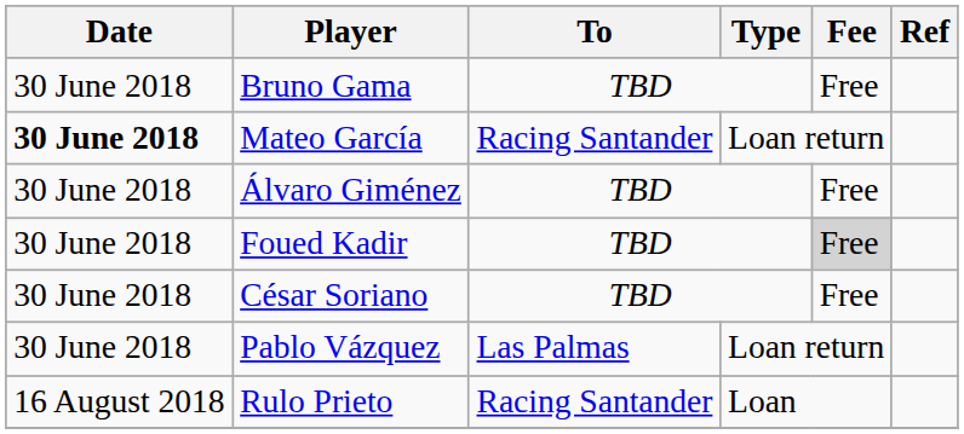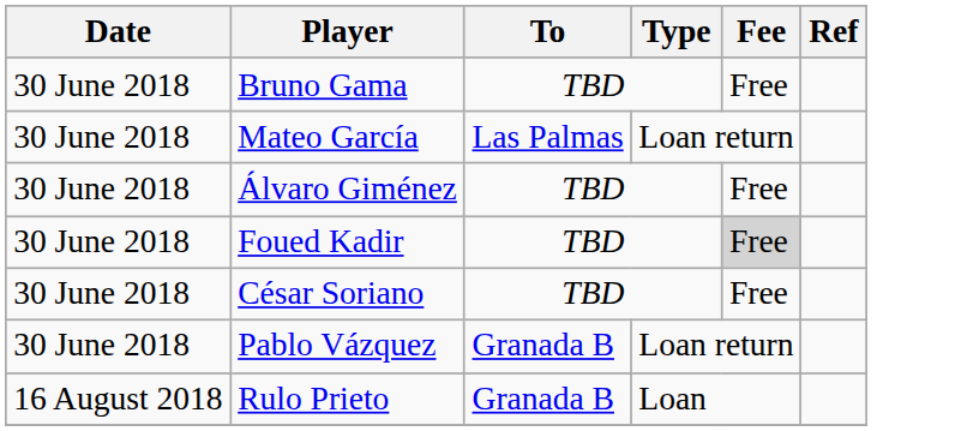 <table class="wikitable">
 <tr>
 <th>Date</th>
 <th>Player</th>
 <th>To</th>
 <th>Type</th>
 <th>Fee</th>
 <th>Ref</th>
 </tr>
 <tr>
 <td>30 June 2018</td>
 <td> <a href='#'>Bruno Gama</a></td>
 <td colspan=2 align=center><em>TBD</em></td>
 <td>Free</td>
 <td></td>
 </tr>
 <tr>
-<td><strong>30 June 2018</strong></td>
+<td>30 June 2018</td>
 <td> <a href='#'>Mateo García</a></td>
-<td> <a href='#'>Racing Santander</a></td>
+<td> <a href='#'>Las Palmas</a></td>
 <td colspan=2 align=center>Loan return</td>
 <td></td>
 </tr>
 <tr>
 <td>30 June 2018</td>
 <td> <a href='#'>Álvaro Giménez</a></td>
 <td colspan=2 align=center><em>TBD</em></td>
 <td>Free</td>
 <td></td>
 </tr>
 <tr>
 <td>30 June 2018</td>
 <td> <a href='#'>Foued Kadir</a></td>
 <td colspan=2 align=center><em>TBD</em></td>
 <td style="background: lightgrey;">Free</td>
 <td></td>
 </tr>
 <tr>
 <td>30 June 2018</td>
 <td> <a href='#'>César Soriano</a></td>
 <td colspan=2 align=center><em>TBD</em></td>
 <td>Free</td>
 <td></td>
 </tr>
 <tr>
 <td>30 June 2018</td>
 <td> <a href='#'>Pablo Vázquez</a></td>
-<td> <a href='#'>Las Palmas</a></td>
+<td> <a href='#'>Granada B</a></td>
 <td colspan=2>Loan return</td>
 <td></td>
 </tr>
 <tr>
 <td>16 August 2018</td>
 <td> <a href='#'>Rulo Prieto</a></td>
-<td> <a href='#'>Racing Santander</a></td>
+<td> <a href='#'>Granada B</a></td>
 <td colspan=2>Loan</td>
 <td></td>
 </tr>
 <tr>
 </tr>
 </table>
